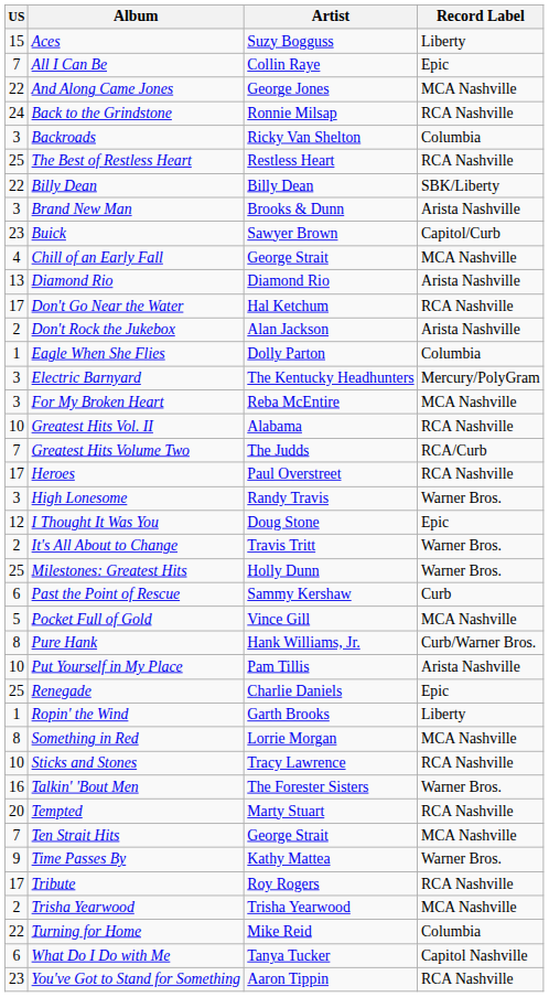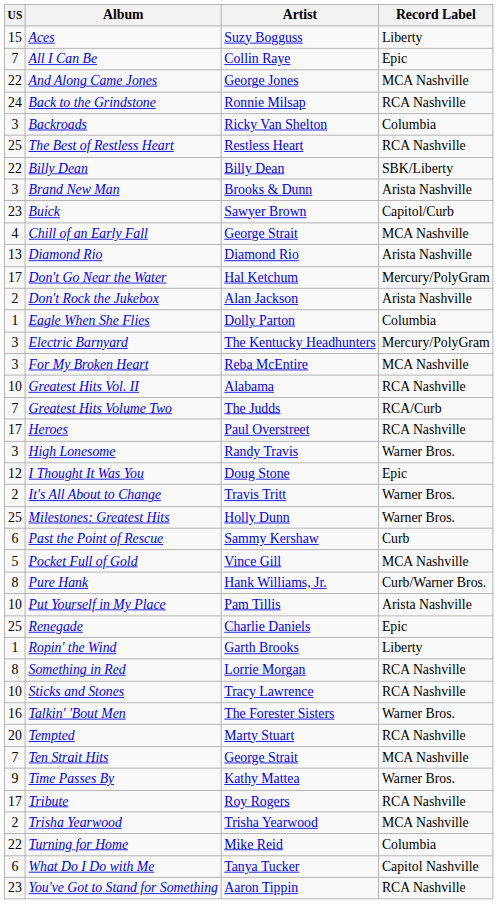 <table class="wikitable sortable">
 <tr>
 <th><small>US</small></th>
 <th>Album</th>
 <th>Artist</th>
 <th>Record Label</th>
 </tr>
 <tr>
 <td align="center">15</td>
 <td><em><a href='#'>Aces</a></em></td>
 <td><a href='#'>Suzy Bogguss</a></td>
 <td>Liberty</td>
 </tr>
 <tr>
 <td align="center">7</td>
 <td><em><a href='#'>All I Can Be</a></em></td>
 <td><a href='#'>Collin Raye</a></td>
 <td>Epic</td>
 </tr>
 <tr>
 <td align="center">22</td>
 <td><em><a href='#'>And Along Came Jones</a></em></td>
 <td><a href='#'>George Jones</a></td>
 <td>MCA Nashville</td>
 </tr>
 <tr>
 <td align="center">24</td>
 <td><em><a href='#'>Back to the Grindstone</a></em></td>
 <td><a href='#'>Ronnie Milsap</a></td>
 <td>RCA Nashville</td>
 </tr>
 <tr>
 <td align="center">3</td>
 <td><em><a href='#'>Backroads</a></em></td>
 <td><a href='#'>Ricky Van Shelton</a></td>
 <td>Columbia</td>
 </tr>
 <tr>
 <td align="center">25</td>
 <td><em><a href='#'>The Best of Restless Heart</a></em></td>
 <td><a href='#'>Restless Heart</a></td>
 <td>RCA Nashville</td>
 </tr>
 <tr>
 <td align="center">22</td>
 <td><em><a href='#'>Billy Dean</a></em></td>
 <td><a href='#'>Billy Dean</a></td>
 <td>SBK/Liberty</td>
 </tr>
 <tr>
 <td align="center">3</td>
 <td><em><a href='#'>Brand New Man</a></em></td>
 <td><a href='#'>Brooks & Dunn</a></td>
 <td>Arista Nashville</td>
 </tr>
 <tr>
 <td align="center">23</td>
 <td><em><a href='#'>Buick</a></em></td>
 <td><a href='#'>Sawyer Brown</a></td>
 <td>Capitol/Curb</td>
 </tr>
 <tr>
 <td align="center">4</td>
 <td><em><a href='#'>Chill of an Early Fall</a></em></td>
 <td><a href='#'>George Strait</a></td>
 <td>MCA Nashville</td>
 </tr>
 <tr>
 <td align="center">13</td>
 <td><em><a href='#'>Diamond Rio</a></em></td>
 <td><a href='#'>Diamond Rio</a></td>
 <td>Arista Nashville</td>
 </tr>
 <tr>
 <td align="center">17</td>
 <td><em><a href='#'>Don't Go Near the Water</a></em></td>
 <td><a href='#'>Hal Ketchum</a></td>
-<td>RCA Nashville</td>
+<td>Mercury/PolyGram</td>
 </tr>
 <tr>
 <td align="center">2</td>
 <td><em><a href='#'>Don't Rock the Jukebox</a></em></td>
 <td><a href='#'>Alan Jackson</a></td>
 <td>Arista Nashville</td>
 </tr>
 <tr>
 <td align="center">1</td>
 <td><em><a href='#'>Eagle When She Flies</a></em></td>
 <td><a href='#'>Dolly Parton</a></td>
 <td>Columbia</td>
 </tr>
 <tr>
 <td align="center">3</td>
 <td><em><a href='#'>Electric Barnyard</a></em></td>
 <td><a href='#'>The Kentucky Headhunters</a></td>
 <td>Mercury/PolyGram</td>
 </tr>
 <tr>
 <td align="center">3</td>
 <td><em><a href='#'>For My Broken Heart</a></em></td>
 <td><a href='#'>Reba McEntire</a></td>
 <td>MCA Nashville</td>
 </tr>
 <tr>
 <td align="center">10</td>
 <td><em><a href='#'>Greatest Hits Vol. II</a></em></td>
 <td><a href='#'>Alabama</a></td>
 <td>RCA Nashville</td>
 </tr>
 <tr>
 <td align="center">7</td>
 <td><em><a href='#'>Greatest Hits Volume Two</a></em></td>
 <td><a href='#'>The Judds</a></td>
 <td>RCA/Curb</td>
 </tr>
 <tr>
 <td align="center">17</td>
 <td><em><a href='#'>Heroes</a></em></td>
 <td><a href='#'>Paul Overstreet</a></td>
 <td>RCA Nashville</td>
 </tr>
 <tr>
 <td align="center">3</td>
 <td><em><a href='#'>High Lonesome</a></em></td>
 <td><a href='#'>Randy Travis</a></td>
 <td>Warner Bros.</td>
 </tr>
 <tr>
 <td align="center">12</td>
 <td><em><a href='#'>I Thought It Was You</a></em></td>
 <td><a href='#'>Doug Stone</a></td>
 <td>Epic</td>
 </tr>
 <tr>
 <td align="center">2</td>
 <td><em><a href='#'>It's All About to Change</a></em></td>
 <td><a href='#'>Travis Tritt</a></td>
 <td>Warner Bros.</td>
 </tr>
 <tr>
 <td align="center">25</td>
 <td><em><a href='#'>Milestones: Greatest Hits</a></em></td>
 <td><a href='#'>Holly Dunn</a></td>
 <td>Warner Bros.</td>
 </tr>
 <tr>
 <td align="center">6</td>
 <td><em><a href='#'>Past the Point of Rescue</a></em></td>
 <td><a href='#'>Sammy Kershaw</a></td>
 <td>Curb</td>
 </tr>
 <tr>
 <td align="center">5</td>
 <td><em><a href='#'>Pocket Full of Gold</a></em></td>
 <td><a href='#'>Vince Gill</a></td>
 <td>MCA Nashville</td>
 </tr>
 <tr>
 <td align="center">8</td>
 <td><em><a href='#'>Pure Hank</a></em></td>
 <td><a href='#'>Hank Williams, Jr.</a></td>
 <td>Curb/Warner Bros.</td>
 </tr>
 <tr>
 <td align="center">10</td>
 <td><em><a href='#'>Put Yourself in My Place</a></em></td>
 <td><a href='#'>Pam Tillis</a></td>
 <td>Arista Nashville</td>
 </tr>
 <tr>
 <td align="center">25</td>
 <td><em><a href='#'>Renegade</a></em></td>
 <td><a href='#'>Charlie Daniels</a></td>
 <td>Epic</td>
 </tr>
 <tr>
 <td align="center">1</td>
 <td><em><a href='#'>Ropin' the Wind</a></em></td>
 <td><a href='#'>Garth Brooks</a></td>
 <td>Liberty</td>
 </tr>
 <tr>
 <td align="center">8</td>
 <td><em><a href='#'>Something in Red</a></em></td>
 <td><a href='#'>Lorrie Morgan</a></td>
-<td>MCA Nashville</td>
+<td>RCA Nashville</td>
 </tr>
 <tr>
 <td align="center">10</td>
 <td><em><a href='#'>Sticks and Stones</a></em></td>
 <td><a href='#'>Tracy Lawrence</a></td>
 <td>RCA Nashville</td>
 </tr>
 <tr>
 <td align="center">16</td>
 <td><em><a href='#'>Talkin' 'Bout Men</a></em></td>
 <td><a href='#'>The Forester Sisters</a></td>
 <td>Warner Bros.</td>
 </tr>
 <tr>
 <td align="center">20</td>
 <td><em><a href='#'>Tempted</a></em></td>
 <td><a href='#'>Marty Stuart</a></td>
 <td>RCA Nashville</td>
 </tr>
 <tr>
 <td align="center">7</td>
 <td><em><a href='#'>Ten Strait Hits</a></em></td>
 <td><a href='#'>George Strait</a></td>
 <td>MCA Nashville</td>
 </tr>
 <tr>
 <td align="center">9</td>
 <td><em><a href='#'>Time Passes By</a></em></td>
 <td><a href='#'>Kathy Mattea</a></td>
 <td>Warner Bros.</td>
 </tr>
 <tr>
 <td align="center">17</td>
 <td><em><a href='#'>Tribute</a></em></td>
 <td><a href='#'>Roy Rogers</a></td>
 <td>RCA Nashville</td>
 </tr>
 <tr>
 <td align="center">2</td>
 <td><em><a href='#'>Trisha Yearwood</a></em></td>
 <td><a href='#'>Trisha Yearwood</a></td>
 <td>MCA Nashville</td>
 </tr>
 <tr>
 <td align="center">22</td>
 <td><em><a href='#'>Turning for Home</a></em></td>
 <td><a href='#'>Mike Reid</a></td>
 <td>Columbia</td>
 </tr>
 <tr>
 <td align="center">6</td>
 <td><em><a href='#'>What Do I Do with Me</a></em></td>
 <td><a href='#'>Tanya Tucker</a></td>
 <td>Capitol Nashville</td>
 </tr>
 <tr>
 <td align="center">23</td>
 <td><em><a href='#'>You've Got to Stand for Something</a></em></td>
 <td><a href='#'>Aaron Tippin</a></td>
 <td>RCA Nashville</td>
 </tr>
 </table>
